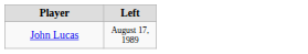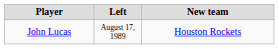 <table class="wikitable" style="text-align: center">
 <tr align="center"  bgcolor="#dddddd">
 <td style="width:140px"><strong>Player</strong></td>
 <td style="width:70px"><strong>Left</strong></td>
+<td style="width:210px"><strong>New team</strong></td>
 </tr>
 <tr style="height:40px">
 <td><a href='#'>John Lucas</a></td>
 <td style="font-size: 80%">August 17, 1989</td>
+<td><a href='#'>Houston Rockets</a></td>
 </tr>
 </table>
